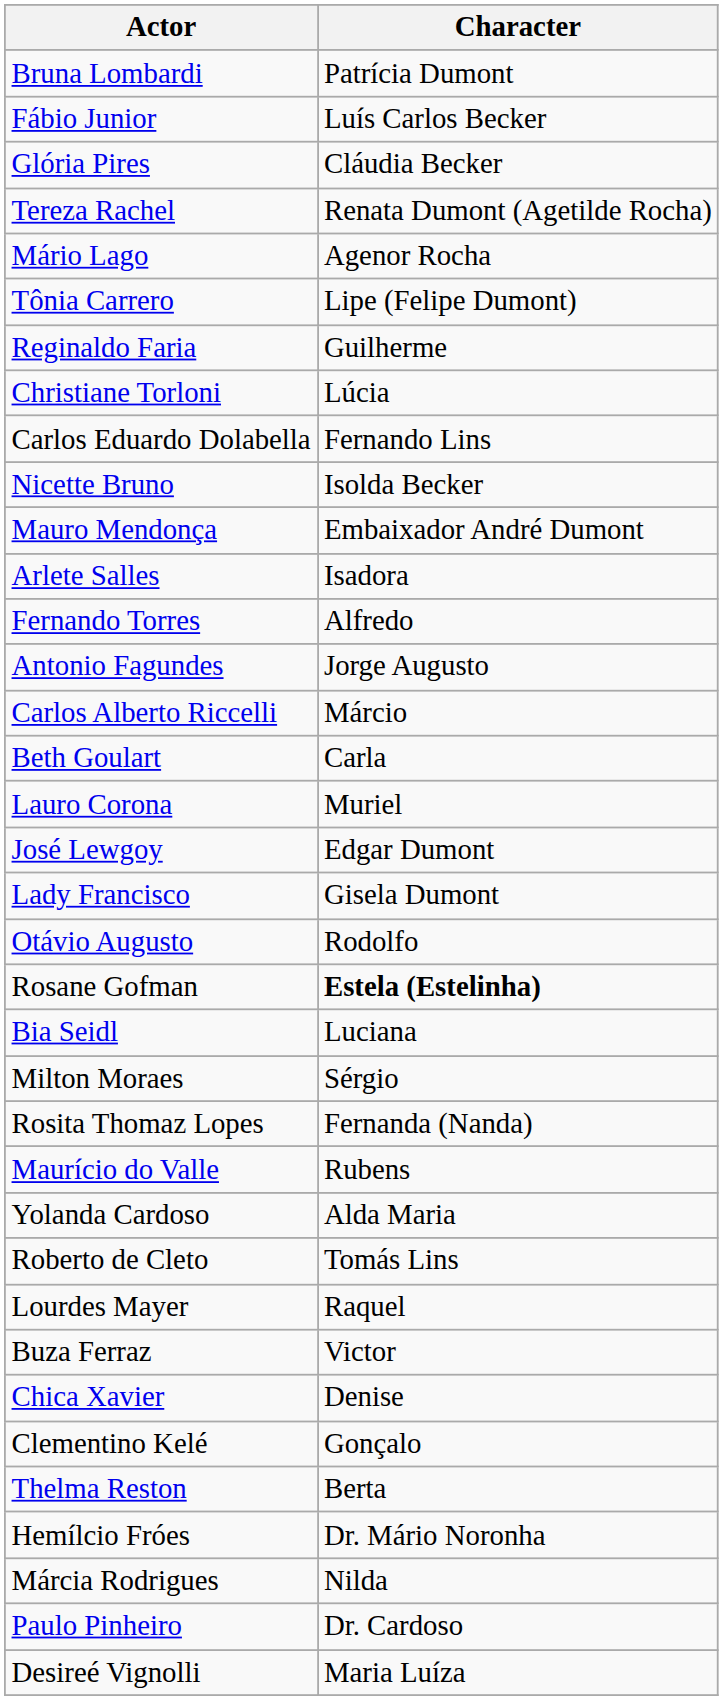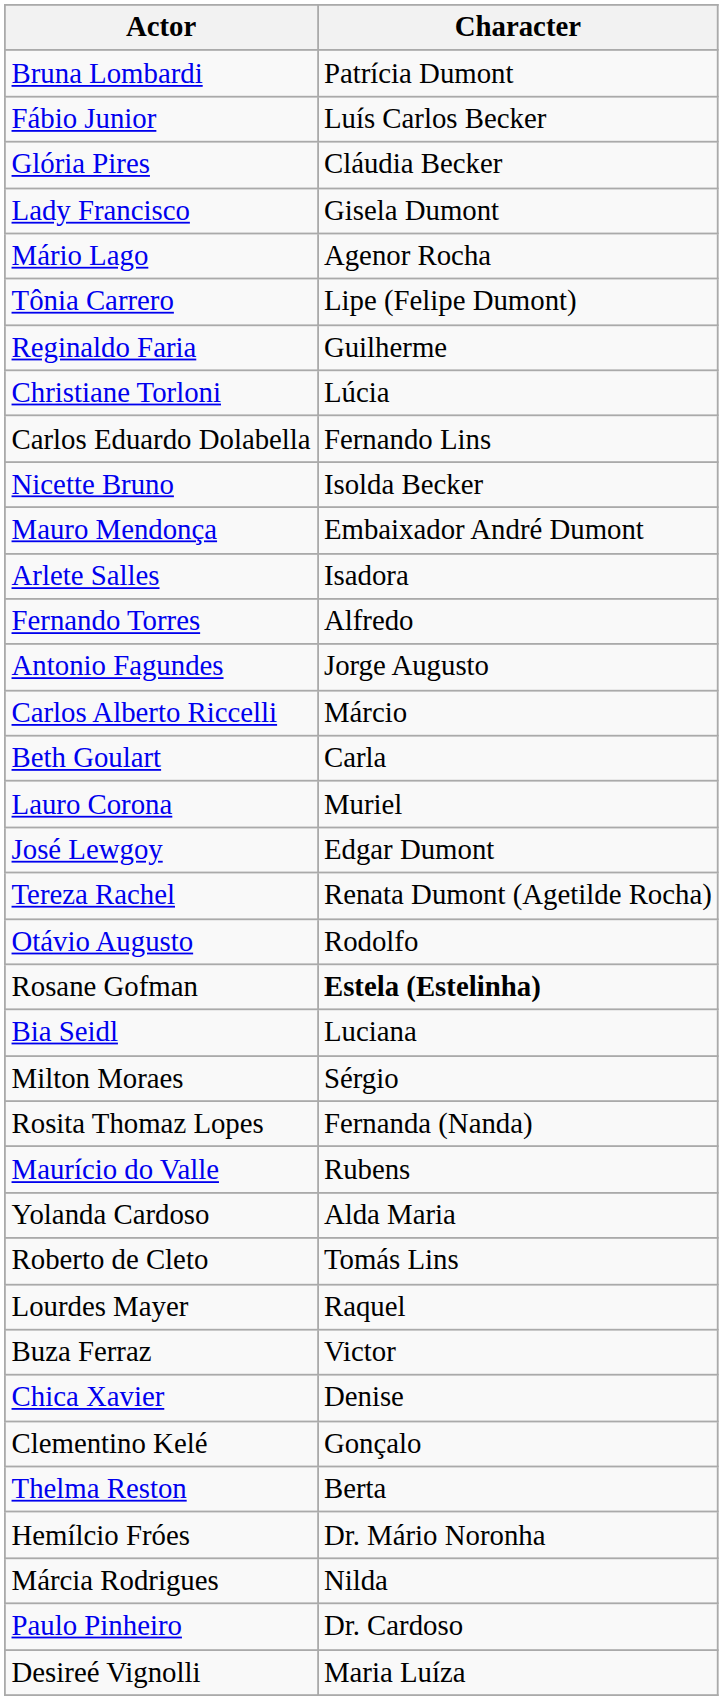 <table class="wikitable sortable">
 <tr>
 <th>Actor</th>
 <th>Character</th>
 </tr>
 <tr>
 <td><a href='#'>Bruna Lombardi</a></td>
 <td>Patrícia Dumont</td>
 </tr>
 <tr>
 <td><a href='#'>Fábio Junior</a></td>
 <td>Luís Carlos Becker</td>
 </tr>
 <tr>
 <td><a href='#'>Glória Pires</a></td>
 <td>Cláudia Becker</td>
 </tr>
 <tr>
-<td><a href='#'>Tereza Rachel</a></td>
-<td>Renata Dumont (Agetilde Rocha)</td>
+<td><a href='#'>Lady Francisco</a></td>
+<td>Gisela Dumont</td>
 </tr>
 <tr>
 <td><a href='#'>Mário Lago</a></td>
 <td>Agenor Rocha</td>
 </tr>
 <tr>
 <td><a href='#'>Tônia Carrero</a></td>
 <td>Lipe (Felipe Dumont)</td>
 </tr>
 <tr>
 <td><a href='#'>Reginaldo Faria</a></td>
 <td>Guilherme</td>
 </tr>
 <tr>
 <td><a href='#'>Christiane Torloni</a></td>
 <td>Lúcia</td>
 </tr>
 <tr>
 <td>Carlos Eduardo Dolabella</td>
 <td>Fernando Lins</td>
 </tr>
 <tr>
 <td><a href='#'>Nicette Bruno</a></td>
 <td>Isolda Becker</td>
 </tr>
 <tr>
 <td><a href='#'>Mauro Mendonça</a></td>
 <td>Embaixador André Dumont</td>
 </tr>
 <tr>
 <td><a href='#'>Arlete Salles</a></td>
 <td>Isadora</td>
 </tr>
 <tr>
 <td><a href='#'>Fernando Torres</a></td>
 <td>Alfredo</td>
 </tr>
 <tr>
 <td><a href='#'>Antonio Fagundes</a></td>
 <td>Jorge Augusto</td>
 </tr>
 <tr>
 <td><a href='#'>Carlos Alberto Riccelli</a></td>
 <td>Márcio</td>
 </tr>
 <tr>
 <td><a href='#'>Beth Goulart</a></td>
 <td>Carla</td>
 </tr>
 <tr>
 <td><a href='#'>Lauro Corona</a></td>
 <td>Muriel</td>
 </tr>
 <tr>
 <td><a href='#'>José Lewgoy</a></td>
 <td>Edgar Dumont</td>
 </tr>
 <tr>
-<td><a href='#'>Lady Francisco</a></td>
-<td>Gisela Dumont</td>
+<td><a href='#'>Tereza Rachel</a></td>
+<td>Renata Dumont (Agetilde Rocha)</td>
 </tr>
 <tr>
 <td><a href='#'>Otávio Augusto</a></td>
 <td>Rodolfo</td>
 </tr>
 <tr>
 <td>Rosane Gofman</td>
 <td><strong>Estela (Estelinha)</strong></td>
 </tr>
 <tr>
 <td><a href='#'>Bia Seidl</a></td>
 <td>Luciana</td>
 </tr>
 <tr>
 <td>Milton Moraes</td>
 <td>Sérgio</td>
 </tr>
 <tr>
 <td>Rosita Thomaz Lopes</td>
 <td>Fernanda (Nanda)</td>
 </tr>
 <tr>
 <td><a href='#'>Maurício do Valle</a></td>
 <td>Rubens</td>
 </tr>
 <tr>
 <td>Yolanda Cardoso</td>
 <td>Alda Maria</td>
 </tr>
 <tr>
 <td>Roberto de Cleto</td>
 <td>Tomás Lins</td>
 </tr>
 <tr>
 <td>Lourdes Mayer</td>
 <td>Raquel</td>
 </tr>
 <tr>
 <td>Buza Ferraz</td>
 <td>Victor</td>
 </tr>
 <tr>
 <td><a href='#'>Chica Xavier</a></td>
 <td>Denise</td>
 </tr>
 <tr>
 <td>Clementino Kelé</td>
 <td>Gonçalo</td>
 </tr>
 <tr>
 <td><a href='#'>Thelma Reston</a></td>
 <td>Berta</td>
 </tr>
 <tr>
 <td>Hemílcio Fróes</td>
 <td>Dr. Mário Noronha</td>
 </tr>
 <tr>
 <td>Márcia Rodrigues</td>
 <td>Nilda</td>
 </tr>
 <tr>
 <td><a href='#'>Paulo Pinheiro</a></td>
 <td>Dr. Cardoso</td>
 </tr>
 <tr>
 <td>Desireé Vignolli</td>
 <td>Maria Luíza</td>
 </tr>
 </table>
